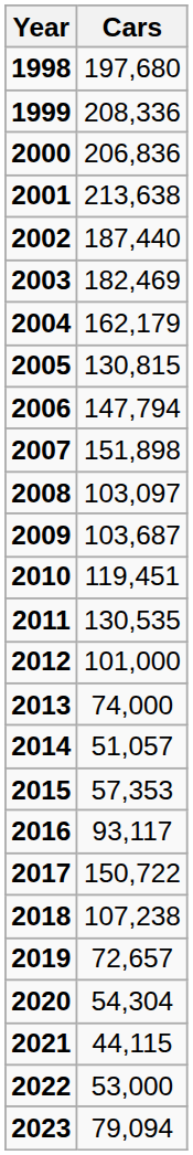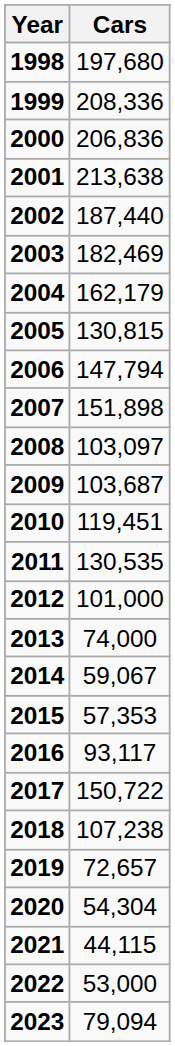 <table class="wikitable" style="text-align:center; font-size:85%; float:right; margin:0 0 0.5em 0.5em;">
 <tr>
 <th>Year</th>
 <th>Cars</th>
 </tr>
 <tr>
 <td><strong>1998</strong></td>
 <td>197,680</td>
 </tr>
 <tr>
 <td><strong>1999</strong></td>
 <td>208,336</td>
 </tr>
 <tr>
 <td><strong>2000</strong></td>
 <td>206,836</td>
 </tr>
 <tr>
 <td><strong>2001</strong></td>
 <td>213,638</td>
 </tr>
 <tr>
 <td><strong>2002</strong></td>
 <td>187,440</td>
 </tr>
 <tr>
 <td><strong>2003</strong></td>
 <td>182,469</td>
 </tr>
 <tr>
 <td><strong>2004</strong></td>
 <td>162,179</td>
 </tr>
 <tr>
 <td><strong>2005</strong></td>
 <td>130,815</td>
 </tr>
 <tr>
 <td><strong>2006</strong></td>
 <td>147,794</td>
 </tr>
 <tr>
 <td><strong>2007</strong></td>
 <td>151,898</td>
 </tr>
 <tr>
 <td><strong>2008</strong></td>
 <td>103,097</td>
 </tr>
 <tr>
 <td><strong>2009</strong></td>
 <td>103,687</td>
 </tr>
 <tr>
 <td><strong>2010</strong></td>
 <td>119,451</td>
 </tr>
 <tr>
 <td><strong>2011</strong></td>
 <td>130,535</td>
 </tr>
 <tr>
 <td><strong>2012</strong></td>
 <td>101,000</td>
 </tr>
 <tr>
 <td><strong>2013</strong></td>
 <td>74,000</td>
 </tr>
 <tr>
 <td><strong>2014</strong></td>
-<td>51,057</td>
+<td>59,067</td>
 </tr>
 <tr>
 <td><strong>2015</strong></td>
 <td>57,353</td>
 </tr>
 <tr>
 <td><strong>2016</strong></td>
 <td>93,117</td>
 </tr>
 <tr>
 <td><strong>2017</strong></td>
 <td>150,722</td>
 </tr>
 <tr>
 <td><strong>2018</strong></td>
 <td>107,238</td>
 </tr>
 <tr>
 <td><strong>2019</strong></td>
 <td>72,657</td>
 </tr>
 <tr>
 <td><strong>2020</strong></td>
 <td>54,304</td>
 </tr>
 <tr>
 <td><strong>2021</strong></td>
 <td>44,115</td>
 </tr>
 <tr>
 <td><strong>2022</strong></td>
 <td>53,000</td>
 </tr>
 <tr>
 <td><strong>2023</strong></td>
 <td>79,094</td>
 </tr>
 </table>
